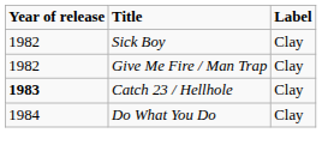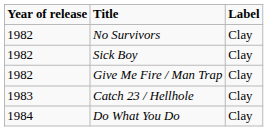 <table class="wikitable">
 <tr>
 <td><strong>Year of release</strong></td>
 <td><strong>Title</strong></td>
 <td><strong>Label</strong></td>
+</tr>
+<tr>
+<td>1982</td>
+<td><em>No Survivors</em></td>
+<td>Clay</td>
 </tr>
 <tr>
 <td>1982</td>
 <td><em>Sick Boy</em></td>
 <td>Clay</td>
 </tr>
 <tr>
 <td>1982</td>
 <td><em>Give Me Fire / Man Trap</em></td>
 <td>Clay</td>
 </tr>
 <tr>
-<td><strong>1983</strong></td>
+<td>1983</td>
 <td><em>Catch 23 / Hellhole</em></td>
 <td>Clay</td>
 </tr>
 <tr>
 <td>1984</td>
 <td><em>Do What You Do</em></td>
 <td>Clay</td>
 </tr>
 </table>
